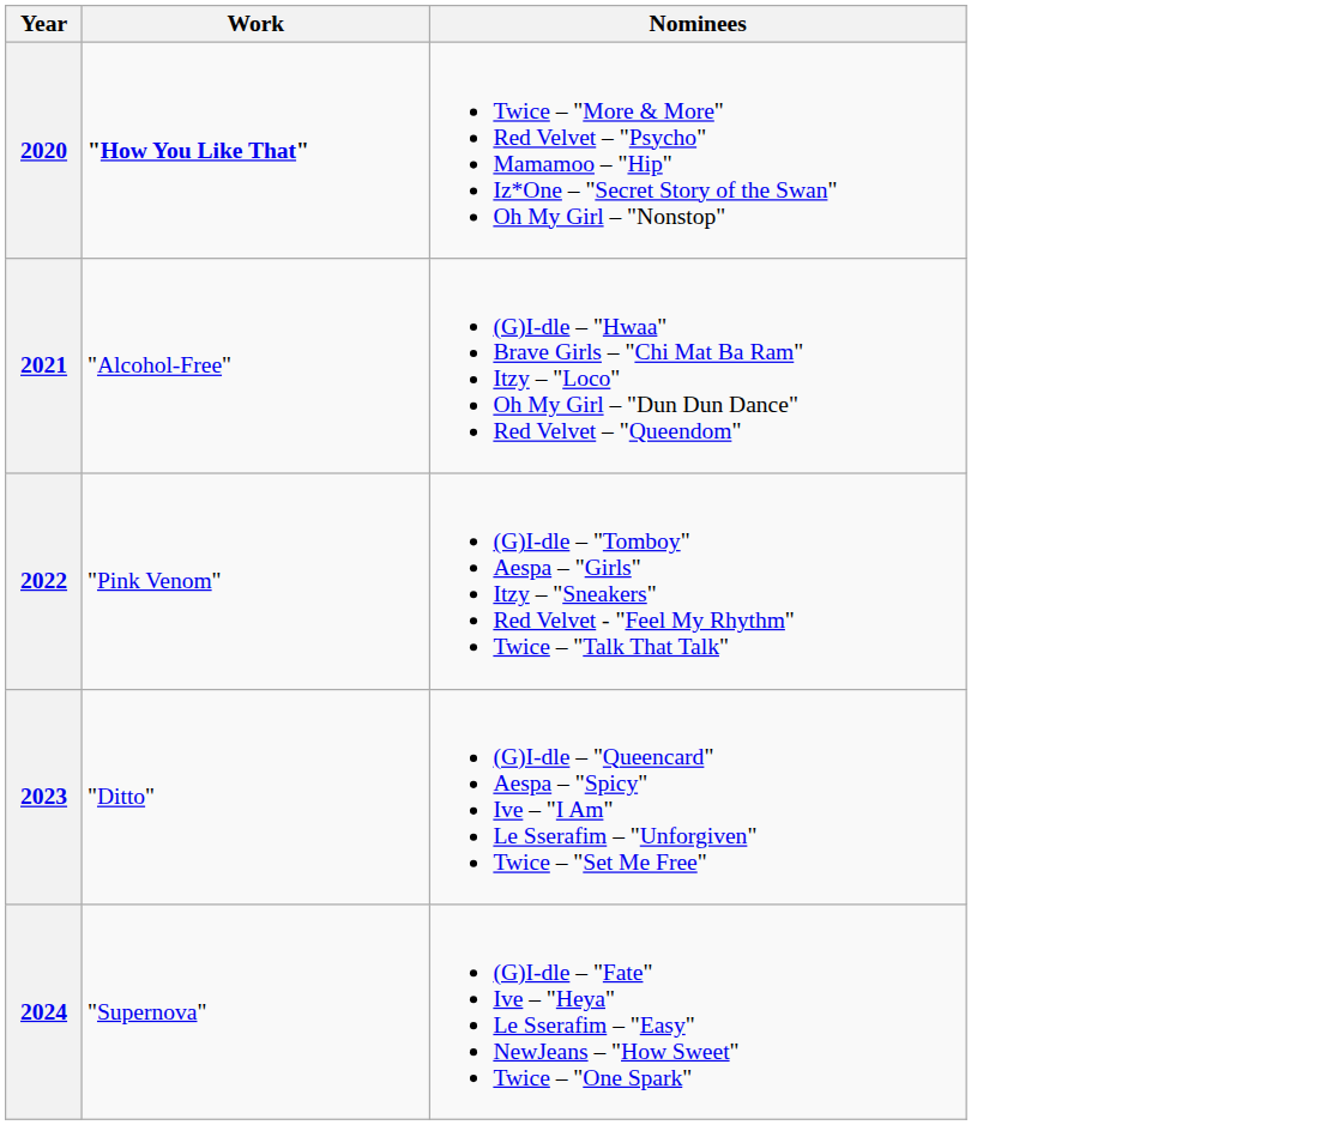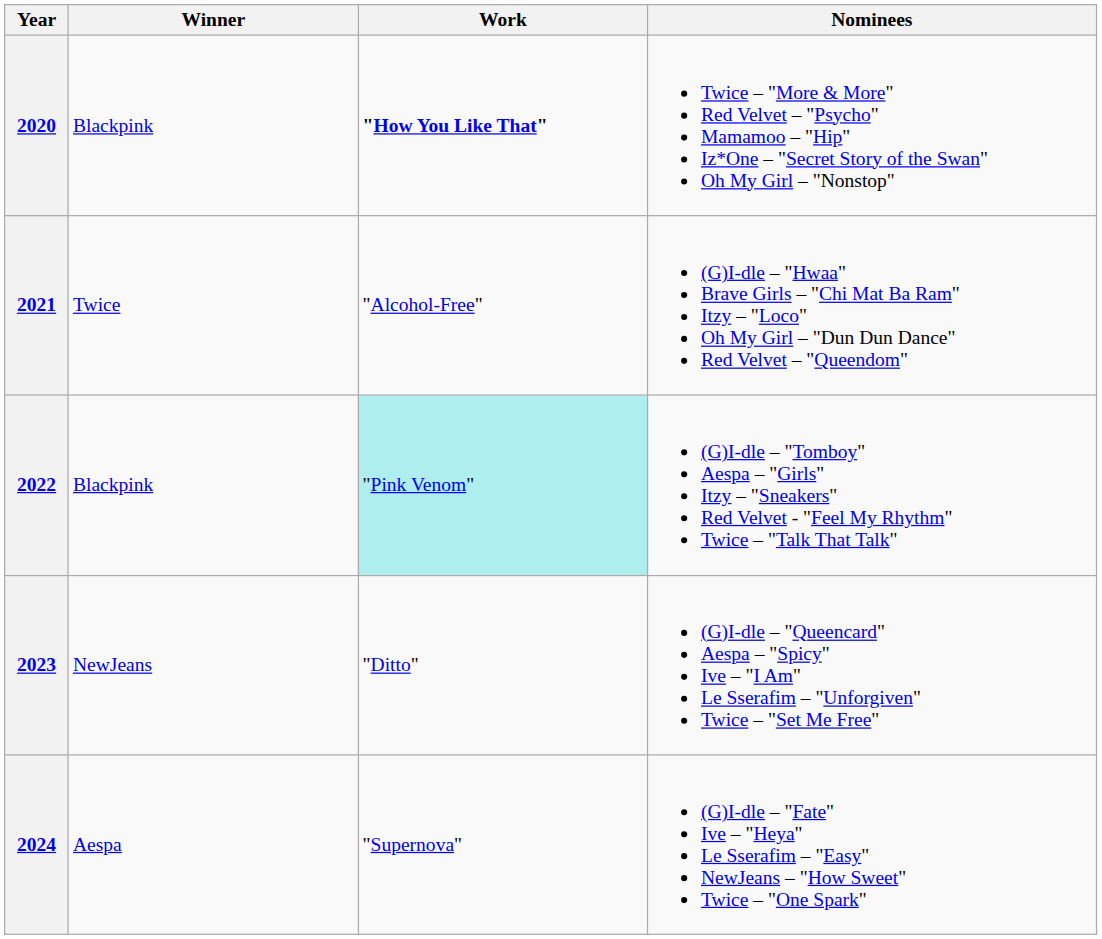 <table class="wikitable plainrowheaders">
 <tr>
 <th width="45">Year</th>
+<th width="230">Winner</th>
 <th width="230">Work</th>
 <th width="360">Nominees</th>
 </tr>
 <tr>
 <th scope="row" style="text-align:center"><a href='#'>2020</a></th>
+<td><a href='#'>Blackpink</a></td>
 <td><strong>"<a href='#'>How You Like That</a>"</strong></td>
 <td><br><ul><li><a href='#'>Twice</a> – "<a href='#'>More & More</a>"</li><li><a href='#'>Red Velvet</a> – "<a href='#'>Psycho</a>"</li><li><a href='#'>Mamamoo</a> – "<a href='#'>Hip</a>"</li><li><a href='#'>Iz*One</a> – "<a href='#'>Secret Story of the Swan</a>"</li><li><a href='#'>Oh My Girl</a> – "Nonstop"</li></ul></td>
 </tr>
 <tr>
 <th scope="row" style="text-align:center"><a href='#'>2021</a></th>
+<td><a href='#'>Twice</a></td>
 <td>"<a href='#'>Alcohol-Free</a>"</td>
 <td><br><ul><li><a href='#'>(G)I-dle</a> – "<a href='#'>Hwaa</a>"</li><li><a href='#'>Brave Girls</a> – "<a href='#'>Chi Mat Ba Ram</a>"</li><li><a href='#'>Itzy</a> – "<a href='#'>Loco</a>"</li><li><a href='#'>Oh My Girl</a> – "Dun Dun Dance"</li><li><a href='#'>Red Velvet</a> – "<a href='#'>Queendom</a>"</li></ul></td>
 </tr>
 <tr>
 <th scope="row" style="text-align:center"><a href='#'>2022</a></th>
-<td>"<a href='#'>Pink Venom</a>"</td>
+<td><a href='#'>Blackpink</a></td>
+<td style="background: paleturquoise;">"<a href='#'>Pink Venom</a>"</td>
 <td><br><ul><li><a href='#'>(G)I-dle</a> – "<a href='#'>Tomboy</a>"</li><li><a href='#'>Aespa</a> – "<a href='#'>Girls</a>"</li><li><a href='#'>Itzy</a> – "<a href='#'>Sneakers</a>"</li><li><a href='#'>Red Velvet</a> - "<a href='#'>Feel My Rhythm</a>"</li><li><a href='#'>Twice</a> – "<a href='#'>Talk That Talk</a>"</li></ul></td>
 </tr>
 <tr>
 <th scope="row" style="text-align:center"><a href='#'>2023</a></th>
+<td><a href='#'>NewJeans</a></td>
 <td>"<a href='#'>Ditto</a>"</td>
 <td><br><ul><li><a href='#'>(G)I-dle</a> – "<a href='#'>Queencard</a>"</li><li><a href='#'>Aespa</a> – "<a href='#'>Spicy</a>"</li><li><a href='#'>Ive</a> – "<a href='#'>I Am</a>"</li><li><a href='#'>Le Sserafim</a> – "<a href='#'>Unforgiven</a>" </li><li><a href='#'>Twice</a> – "<a href='#'>Set Me Free</a>"</li></ul></td>
 </tr>
 <tr>
 <th scope="row" style="text-align:center"><a href='#'>2024</a></th>
+<td><a href='#'>Aespa</a></td>
 <td>"<a href='#'>Supernova</a>"</td>
 <td><br><ul><li><a href='#'>(G)I-dle</a> – "<a href='#'>Fate</a>"</li><li><a href='#'>Ive</a> – "<a href='#'>Heya</a>"</li><li><a href='#'>Le Sserafim</a> – "<a href='#'>Easy</a>"</li><li><a href='#'>NewJeans</a> – "<a href='#'>How Sweet</a>"</li><li><a href='#'>Twice</a> – "<a href='#'>One Spark</a>"</li></ul></td>
 </tr>
 </table>
